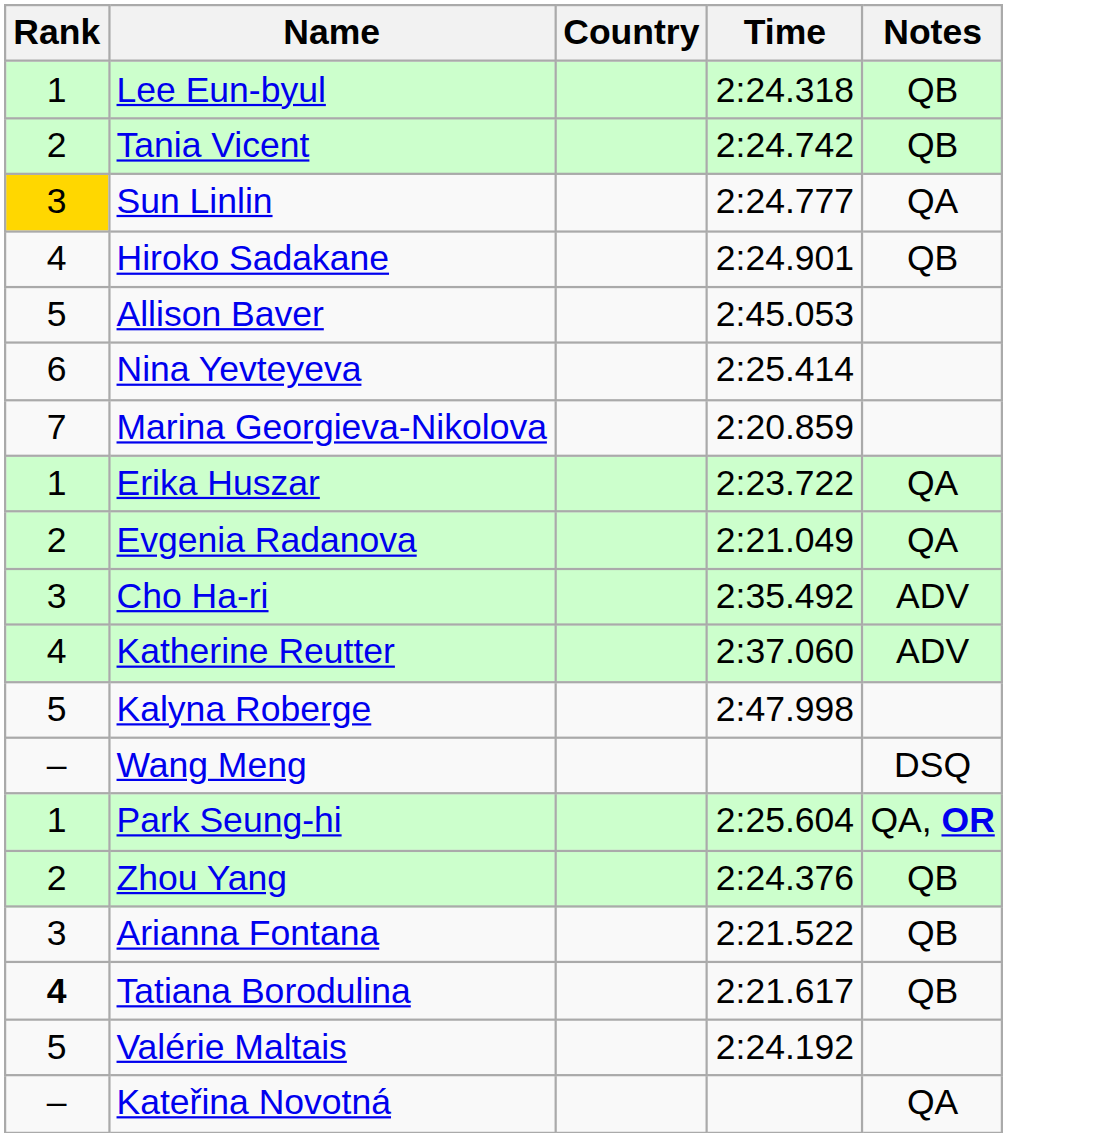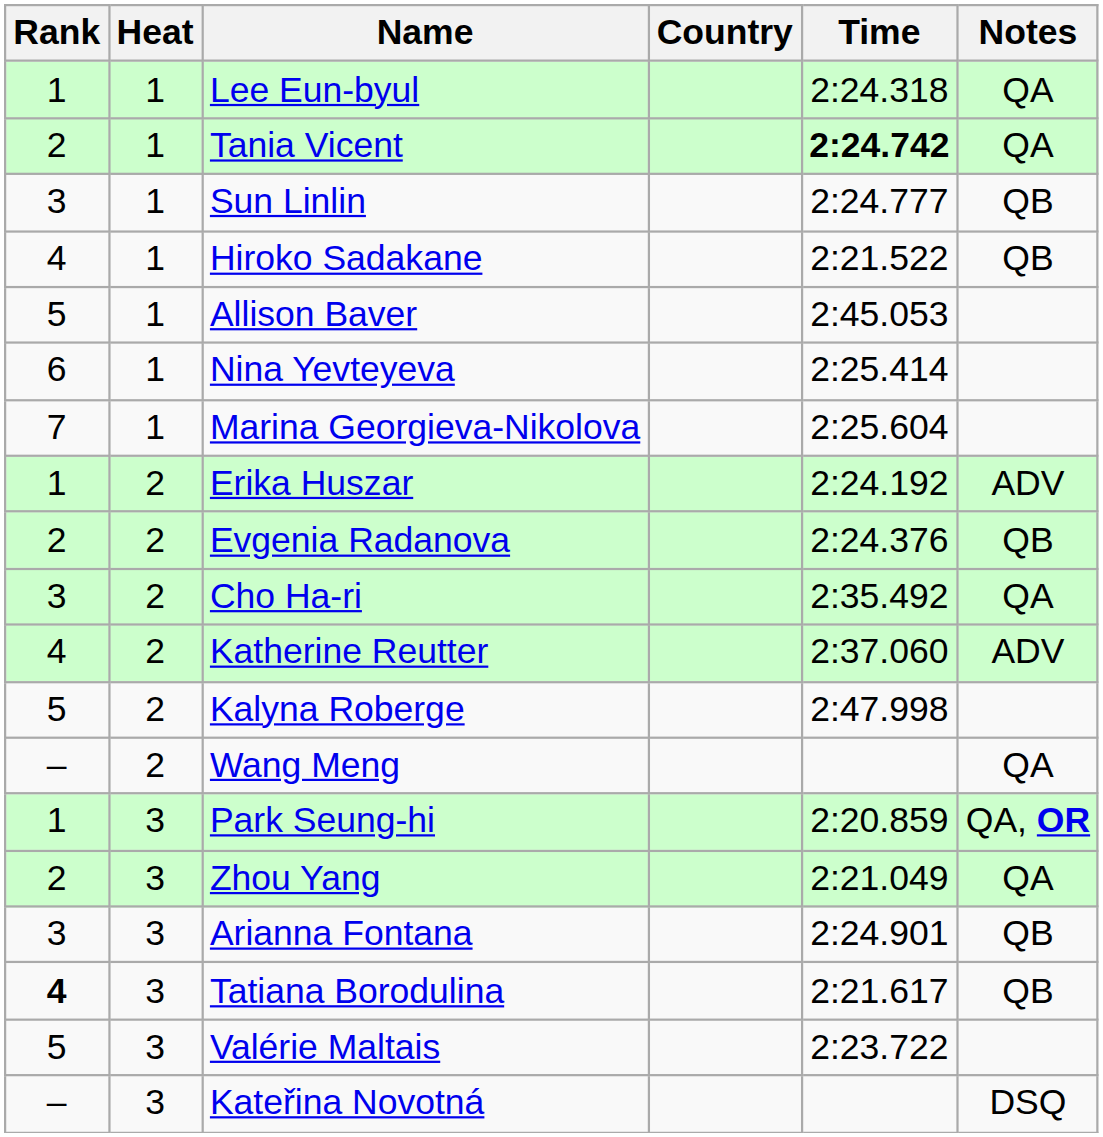 <table class="wikitable sortable" style="text-align:center">
 <tr>
 <th>Rank</th>
+<th>Heat</th>
 <th>Name</th>
 <th>Country</th>
 <th>Time</th>
 <th>Notes</th>
 </tr>
 <tr bgcolor=ccffcc>
 <td>1</td>
+<td>1</td>
 <td align=left><a href='#'>Lee Eun-byul</a></td>
 <td align=left></td>
 <td>2:24.318</td>
-<td>QB</td>
+<td>QA</td>
 </tr>
 <tr bgcolor=ccffcc>
 <td>2</td>
+<td>1</td>
 <td align=left><a href='#'>Tania Vicent</a></td>
 <td align=left></td>
-<td>2:24.742</td>
+<td><strong>2:24.742</strong></td>
+<td>QA</td>
+</tr>
+<tr>
+<td>3</td>
+<td>1</td>
+<td align=left><a href='#'>Sun Linlin</a></td>
+<td align=left></td>
+<td>2:24.777</td>
 <td>QB</td>
 </tr>
 <tr>
-<td style="background: gold;">3</td>
-<td align=left><a href='#'>Sun Linlin</a></td>
-<td align=left></td>
-<td>2:24.777</td>
-<td>QA</td>
-</tr>
-<tr>
 <td>4</td>
+<td>1</td>
 <td align=left><a href='#'>Hiroko Sadakane</a></td>
 <td align=left></td>
-<td>2:24.901</td>
+<td>2:21.522</td>
 <td>QB</td>
 </tr>
 <tr>
 <td>5</td>
+<td>1</td>
 <td align=left><a href='#'>Allison Baver</a></td>
 <td align=left></td>
 <td>2:45.053</td>
 <td></td>
 </tr>
 <tr>
 <td>6</td>
+<td>1</td>
 <td align=left><a href='#'>Nina Yevteyeva</a></td>
 <td align=left></td>
 <td>2:25.414</td>
 <td></td>
 </tr>
 <tr>
 <td>7</td>
+<td>1</td>
 <td align=left><a href='#'>Marina Georgieva-Nikolova</a></td>
 <td align=left></td>
-<td>2:20.859</td>
+<td>2:25.604</td>
 <td></td>
 </tr>
 <tr bgcolor=ccffcc>
 <td>1</td>
+<td>2</td>
 <td align=left><a href='#'>Erika Huszar</a></td>
 <td align=left></td>
-<td>2:23.722</td>
+<td>2:24.192</td>
+<td>ADV</td>
+</tr>
+<tr bgcolor=ccffcc>
+<td>2</td>
+<td>2</td>
+<td align=left><a href='#'>Evgenia Radanova</a></td>
+<td align=left></td>
+<td>2:24.376</td>
+<td>QB</td>
+</tr>
+<tr bgcolor=ccffcc>
+<td>3</td>
+<td>2</td>
+<td align=left><a href='#'>Cho Ha-ri</a></td>
+<td align=left></td>
+<td>2:35.492</td>
 <td>QA</td>
 </tr>
 <tr bgcolor=ccffcc>
+<td>4</td>
 <td>2</td>
-<td align=left><a href='#'>Evgenia Radanova</a></td>
-<td align=left></td>
-<td>2:21.049</td>
-<td>QA</td>
-</tr>
-<tr bgcolor=ccffcc>
-<td>3</td>
-<td align=left><a href='#'>Cho Ha-ri</a></td>
-<td align=left></td>
-<td>2:35.492</td>
-<td>ADV</td>
-</tr>
-<tr bgcolor=ccffcc>
-<td>4</td>
 <td align=left><a href='#'>Katherine Reutter</a></td>
 <td align=left></td>
 <td>2:37.060</td>
 <td>ADV</td>
 </tr>
 <tr>
 <td>5</td>
+<td>2</td>
 <td align=left><a href='#'>Kalyna Roberge</a></td>
 <td align=left></td>
 <td>2:47.998</td>
 <td></td>
 </tr>
 <tr>
 <td>–</td>
+<td>2</td>
 <td align=left><a href='#'>Wang Meng</a></td>
 <td align=left></td>
 <td></td>
-<td>DSQ</td>
+<td>QA</td>
 </tr>
 <tr bgcolor=ccffcc>
 <td>1</td>
+<td>3</td>
 <td align=left><a href='#'>Park Seung-hi</a></td>
 <td align=left></td>
-<td>2:25.604</td>
+<td>2:20.859</td>
 <td>QA, <strong><a href='#'>OR</a></strong></td>
 </tr>
 <tr bgcolor=ccffcc>
 <td>2</td>
+<td>3</td>
 <td align=left><a href='#'>Zhou Yang</a></td>
 <td align=left></td>
-<td>2:24.376</td>
-<td>QB</td>
+<td>2:21.049</td>
+<td>QA</td>
 </tr>
 <tr>
 <td>3</td>
+<td>3</td>
 <td align=left><a href='#'>Arianna Fontana</a></td>
 <td align=left></td>
-<td>2:21.522</td>
+<td>2:24.901</td>
 <td>QB</td>
 </tr>
 <tr>
 <td><strong>4</strong></td>
+<td>3</td>
 <td align=left><a href='#'>Tatiana Borodulina</a></td>
 <td align=left></td>
 <td>2:21.617</td>
 <td>QB</td>
 </tr>
 <tr>
 <td>5</td>
+<td>3</td>
 <td align=left><a href='#'>Valérie Maltais</a></td>
 <td align=left></td>
-<td>2:24.192</td>
+<td>2:23.722</td>
 <td></td>
 </tr>
 <tr>
 <td>–</td>
+<td>3</td>
 <td align=left><a href='#'>Kateřina Novotná</a></td>
 <td align=left></td>
 <td></td>
-<td>QA</td>
+<td>DSQ</td>
 </tr>
 </table>
